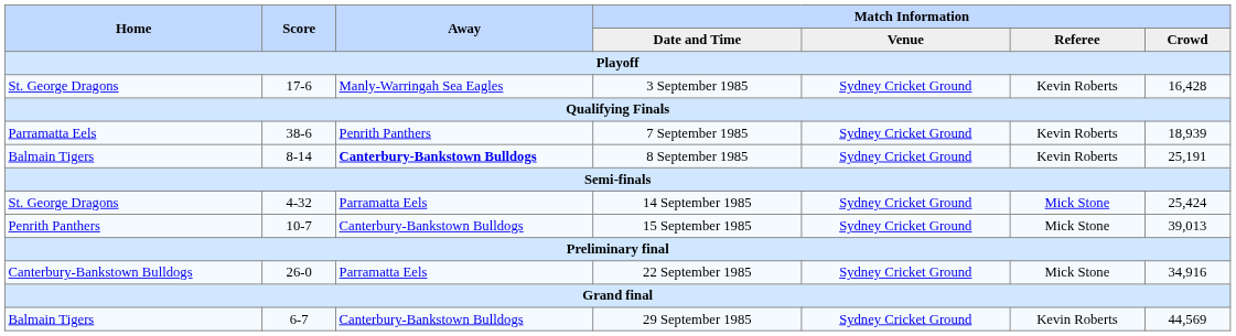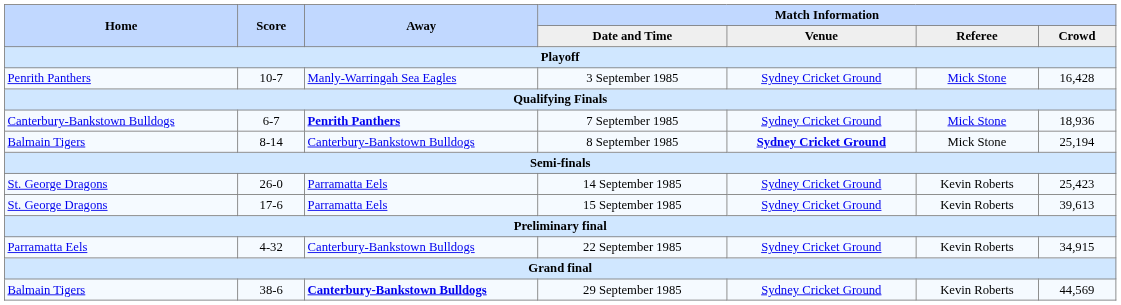 <table border=1 style="border-collapse:collapse; font-size:90%; text-align:center;" cellpadding=3 cellspacing=0 width=100%>
 <tr bgcolor=#C1D8FF>
 <th rowspan=2 width=21%>Home</th>
 <th rowspan=2 width=6%>Score</th>
 <th rowspan=2 width=21%>Away</th>
 <th colspan=6>Match Information</th>
 </tr>
 <tr bgcolor=#EFEFEF>
 <th width=17%>Date and Time</th>
 <th width=17%>Venue</th>
 <th width=11%>Referee</th>
 <th width=7%>Crowd</th>
 </tr>
 <tr bgcolor="#D0E7FF">
 <td colspan=7><strong>Playoff</strong></td>
 </tr>
 <tr bgcolor=#F5FAFF>
-<td align=left> <a href='#'>St. George Dragons</a></td>
-<td>17-6</td>
+<td align=left> <a href='#'>Penrith Panthers</a></td>
+<td>10-7</td>
 <td align=left> <a href='#'>Manly-Warringah Sea Eagles</a></td>
 <td>3 September 1985</td>
 <td><a href='#'>Sydney Cricket Ground</a></td>
-<td>Kevin Roberts</td>
+<td><a href='#'>Mick Stone</a></td>
 <td>16,428</td>
 </tr>
 <tr bgcolor="#D0E7FF">
 <td colspan=7><strong>Qualifying Finals</strong></td>
 </tr>
 <tr bgcolor=#F5FAFF>
-<td align=left> <a href='#'>Parramatta Eels</a></td>
-<td>38-6</td>
-<td align=left> <a href='#'>Penrith Panthers</a></td>
+<td align=left> <a href='#'>Canterbury-Bankstown Bulldogs</a></td>
+<td>6-7</td>
+<td align=left><strong> <a href='#'>Penrith Panthers</a></strong></td>
 <td>7 September 1985</td>
 <td><a href='#'>Sydney Cricket Ground</a></td>
-<td>Kevin Roberts</td>
-<td>18,939</td>
+<td><a href='#'>Mick Stone</a></td>
+<td>18,936</td>
 </tr>
 <tr bgcolor=#F5FAFF>
 <td align=left> <a href='#'>Balmain Tigers</a></td>
 <td>8-14</td>
-<td align=left><strong> <a href='#'>Canterbury-Bankstown Bulldogs</a></strong></td>
+<td align=left> <a href='#'>Canterbury-Bankstown Bulldogs</a></td>
 <td>8 September 1985</td>
-<td><a href='#'>Sydney Cricket Ground</a></td>
-<td>Kevin Roberts</td>
-<td>25,191</td>
+<td><strong><a href='#'>Sydney Cricket Ground</a></strong></td>
+<td>Mick Stone</td>
+<td>25,194</td>
 </tr>
 <tr bgcolor="#D0E7FF">
 <td colspan=7><strong>Semi-finals</strong></td>
 </tr>
 <tr bgcolor=#F5FAFF>
 <td align=left> <a href='#'>St. George Dragons</a></td>
-<td>4-32</td>
+<td>26-0</td>
 <td align=left> <a href='#'>Parramatta Eels</a></td>
 <td>14 September 1985</td>
 <td><a href='#'>Sydney Cricket Ground</a></td>
-<td><a href='#'>Mick Stone</a></td>
-<td>25,424</td>
+<td>Kevin Roberts</td>
+<td>25,423</td>
 </tr>
 <tr bgcolor=#F5FAFF>
-<td align=left> <a href='#'>Penrith Panthers</a></td>
-<td>10-7</td>
-<td align=left> <a href='#'>Canterbury-Bankstown Bulldogs</a></td>
+<td align=left> <a href='#'>St. George Dragons</a></td>
+<td>17-6</td>
+<td align=left> <a href='#'>Parramatta Eels</a></td>
 <td>15 September 1985</td>
 <td><a href='#'>Sydney Cricket Ground</a></td>
-<td>Mick Stone</td>
-<td>39,013</td>
+<td>Kevin Roberts</td>
+<td>39,613</td>
 </tr>
 <tr bgcolor="#D0E7FF">
 <td colspan=7><strong>Preliminary final</strong></td>
 </tr>
 <tr bgcolor=#F5FAFF>
+<td align=left> <a href='#'>Parramatta Eels</a></td>
+<td>4-32</td>
 <td align=left> <a href='#'>Canterbury-Bankstown Bulldogs</a></td>
-<td>26-0</td>
-<td align=left> <a href='#'>Parramatta Eels</a></td>
 <td>22 September 1985</td>
 <td><a href='#'>Sydney Cricket Ground</a></td>
-<td>Mick Stone</td>
-<td>34,916</td>
+<td>Kevin Roberts</td>
+<td>34,915</td>
 </tr>
 <tr bgcolor="#D0E7FF">
 <td colspan=7><strong>Grand final</strong></td>
 </tr>
 <tr bgcolor=#F5FAFF>
 <td align=left> <a href='#'>Balmain Tigers</a></td>
-<td>6-7</td>
-<td align=left> <a href='#'>Canterbury-Bankstown Bulldogs</a></td>
+<td>38-6</td>
+<td align=left><strong> <a href='#'>Canterbury-Bankstown Bulldogs</a></strong></td>
 <td>29 September 1985</td>
 <td><a href='#'>Sydney Cricket Ground</a></td>
 <td>Kevin Roberts</td>
 <td>44,569</td>
 </tr>
 </table>
